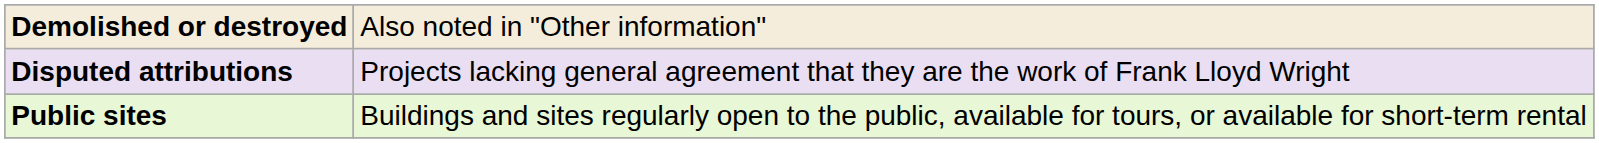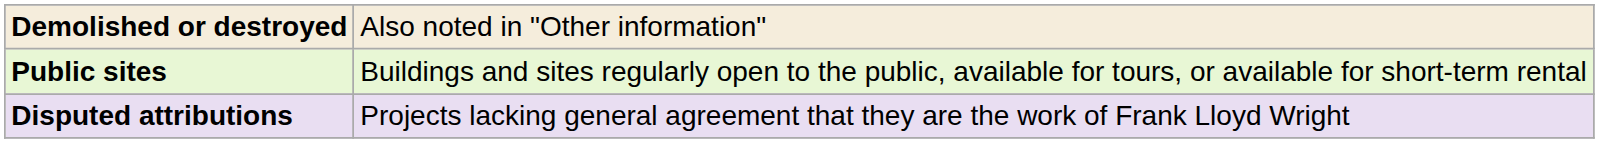 <table class="wikitable">
 <tr style="background: #f5eddc">
 <td><strong>Demolished or destroyed</strong></td>
 <td>Also noted in "Other information"</td>
 </tr>
+<tr style="background: #e8f7d5">
+<td><strong>Public sites</strong></td>
+<td>Buildings and sites regularly open to the public, available for tours, or available for short-term rental</td>
+</tr>
 <tr style="background: #e9def2">
 <td><strong>Disputed attributions</strong></td>
 <td>Projects lacking general agreement that they are the work of Frank Lloyd Wright</td>
 </tr>
-<tr style="background: #e8f7d5">
-<td><strong>Public sites</strong></td>
-<td>Buildings and sites regularly open to the public, available for tours, or available for short-term rental</td>
-</tr>
 </table>
